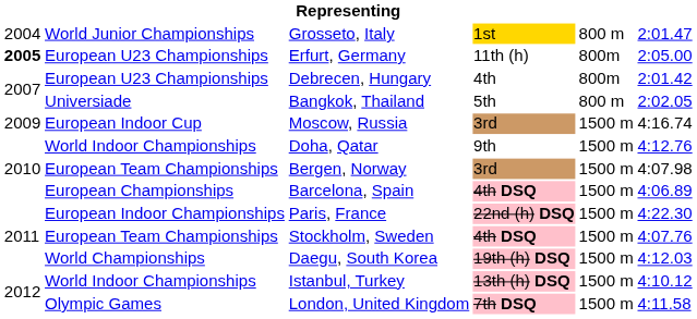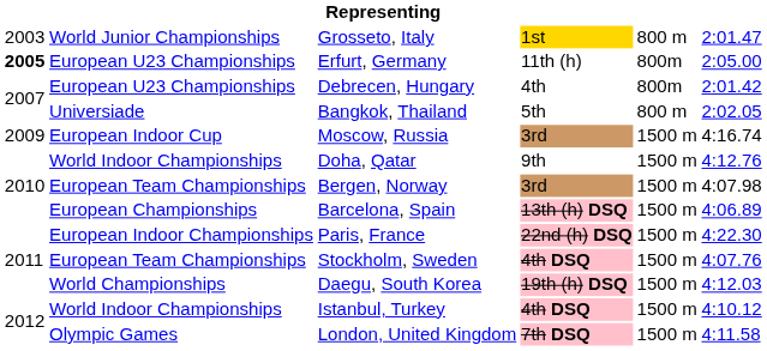 <table>
 <tr>
 <th colspan="6">Representing </th>
 </tr>
 <tr>
-<td>2004</td>
+<td>2003</td>
 <td><a href='#'>World Junior Championships</a></td>
 <td><a href='#'>Grosseto</a>, <a href='#'>Italy</a></td>
 <td bgcolor="gold">1st</td>
 <td>800 m</td>
 <td><a href='#'>2:01.47</a></td>
 </tr>
 <tr>
 <td><strong>2005</strong></td>
 <td><a href='#'>European U23 Championships</a></td>
 <td><a href='#'>Erfurt</a>, <a href='#'>Germany</a></td>
 <td>11th (h)</td>
 <td>800m</td>
 <td><a href='#'>2:05.00</a></td>
 </tr>
 <tr>
 <td rowspan=2>2007</td>
 <td><a href='#'>European U23 Championships</a></td>
 <td><a href='#'>Debrecen</a>, <a href='#'>Hungary</a></td>
 <td>4th</td>
 <td>800m</td>
 <td><a href='#'>2:01.42</a></td>
 </tr>
 <tr>
 <td><a href='#'>Universiade</a></td>
 <td><a href='#'>Bangkok</a>, <a href='#'>Thailand</a></td>
 <td>5th</td>
 <td>800 m</td>
 <td><a href='#'>2:02.05</a></td>
 </tr>
 <tr>
 <td>2009</td>
 <td><a href='#'>European Indoor Cup</a></td>
 <td><a href='#'>Moscow</a>, <a href='#'>Russia</a></td>
 <td bgcolor="CC9966">3rd</td>
 <td>1500 m</td>
 <td>4:16.74</td>
 </tr>
 <tr>
 <td rowspan=3>2010</td>
 <td><a href='#'>World Indoor Championships</a></td>
 <td><a href='#'>Doha</a>, <a href='#'>Qatar</a></td>
 <td>9th</td>
 <td>1500 m</td>
 <td><a href='#'>4:12.76</a></td>
 </tr>
 <tr>
 <td><a href='#'>European Team Championships</a></td>
 <td><a href='#'>Bergen</a>, <a href='#'>Norway</a></td>
 <td bgcolor="CC9966">3rd</td>
 <td>1500 m</td>
 <td>4:07.98</td>
 </tr>
 <tr>
 <td><a href='#'>European Championships</a></td>
 <td><a href='#'>Barcelona</a>, <a href='#'>Spain</a></td>
-<td bgcolor="pink"><s>4th</s> <strong>DSQ</strong></td>
+<td bgcolor="pink"><s>13th (h)</s> <strong>DSQ</strong></td>
 <td>1500 m</td>
 <td><a href='#'>4:06.89</a></td>
 </tr>
 <tr>
 <td rowspan=3>2011</td>
 <td><a href='#'>European Indoor Championships</a></td>
 <td><a href='#'>Paris</a>, <a href='#'>France</a></td>
 <td bgcolor="pink"><s>22nd (h)</s> <strong>DSQ</strong></td>
 <td>1500 m</td>
 <td><a href='#'>4:22.30</a></td>
 </tr>
 <tr>
 <td><a href='#'>European Team Championships</a></td>
 <td><a href='#'>Stockholm</a>, <a href='#'>Sweden</a></td>
 <td bgcolor="pink"><s>4th</s> <strong>DSQ</strong></td>
 <td>1500 m</td>
 <td><a href='#'>4:07.76</a></td>
 </tr>
 <tr>
 <td><a href='#'>World Championships</a></td>
 <td><a href='#'>Daegu</a>, <a href='#'>South Korea</a></td>
 <td bgcolor="pink"><s>19th (h)</s> <strong>DSQ</strong></td>
 <td>1500 m</td>
 <td><a href='#'>4:12.03</a></td>
 </tr>
 <tr>
 <td rowspan=2>2012</td>
 <td><a href='#'>World Indoor Championships</a></td>
 <td><a href='#'>Istanbul, Turkey</a></td>
-<td bgcolor="pink"><s>13th (h)</s> <strong>DSQ</strong></td>
+<td bgcolor="pink"><s>4th</s> <strong>DSQ</strong></td>
 <td>1500 m</td>
 <td><a href='#'>4:10.12</a></td>
 </tr>
 <tr>
 <td><a href='#'>Olympic Games</a></td>
 <td><a href='#'>London, United Kingdom</a></td>
 <td bgcolor="pink"><s>7th</s> <strong>DSQ</strong></td>
 <td>1500 m</td>
 <td><a href='#'>4:11.58</a></td>
 </tr>
 </table>
